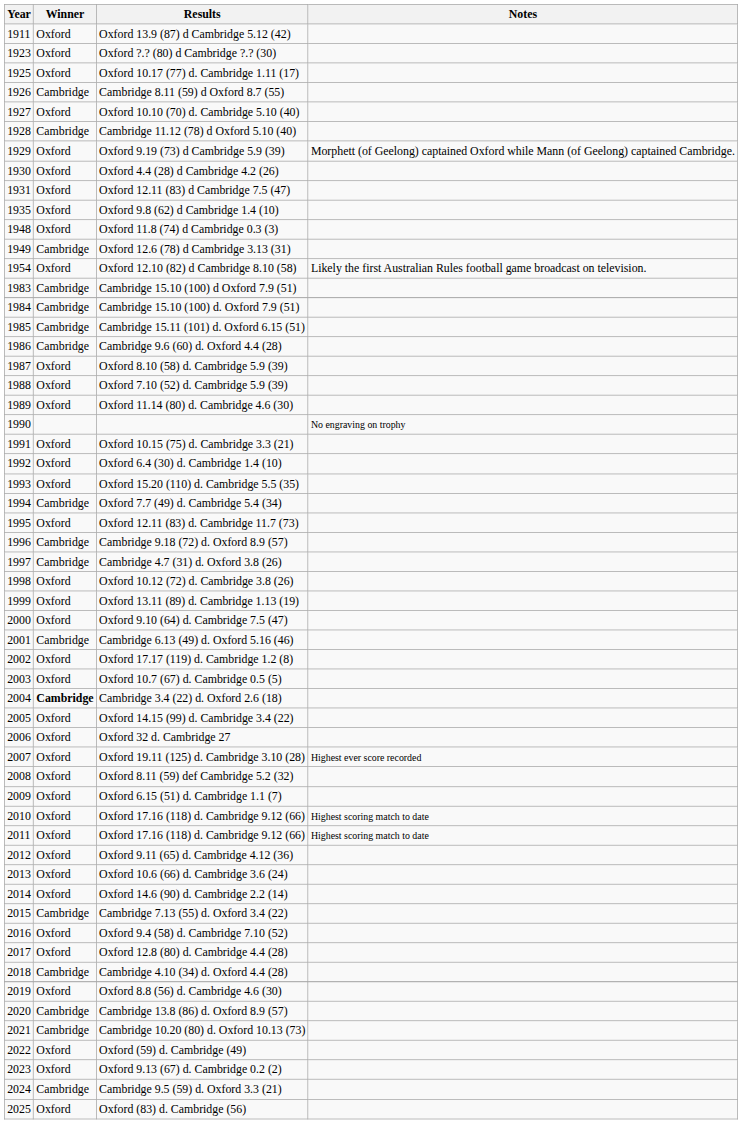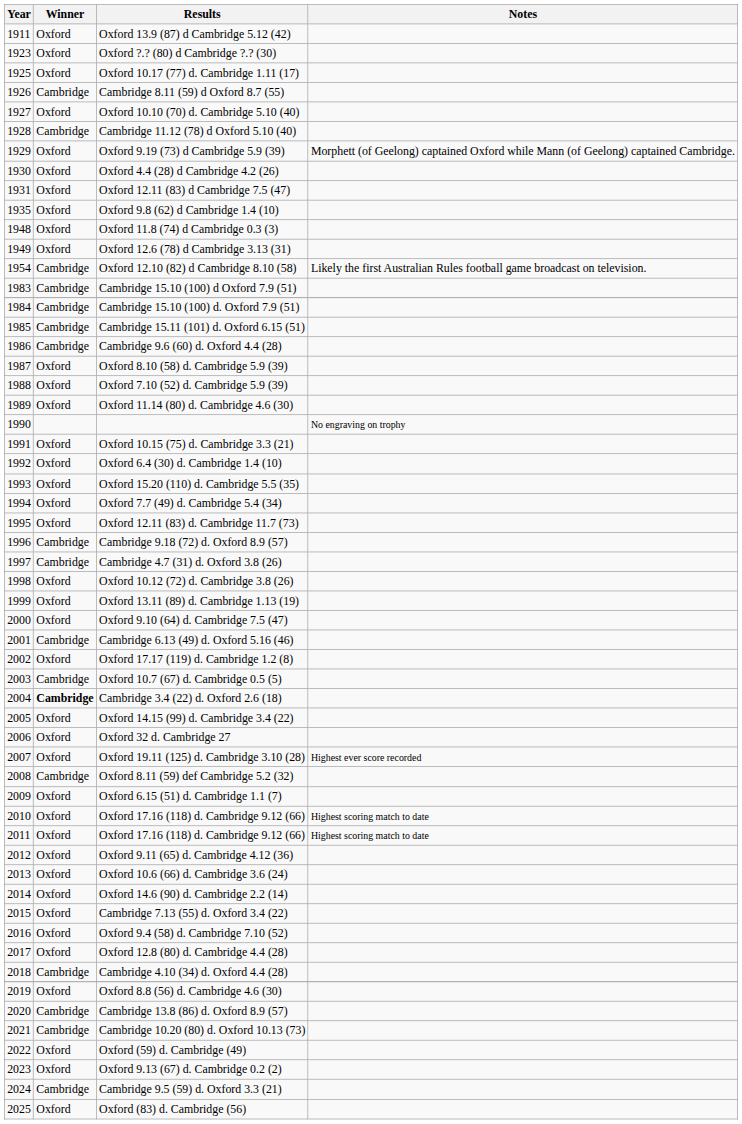 <table class="wikitable" style="font-size: 95%;">
 <tr>
 <th>Year</th>
 <th>Winner</th>
 <th>Results</th>
 <th>Notes</th>
 </tr>
 <tr>
 <td>1911</td>
 <td>Oxford</td>
 <td>Oxford 13.9 (87) d Cambridge 5.12 (42)</td>
 <td></td>
 </tr>
 <tr>
 <td>1923</td>
 <td>Oxford</td>
 <td>Oxford ?.? (80) d Cambridge ?.? (30)</td>
 <td></td>
 </tr>
 <tr>
 <td>1925</td>
 <td>Oxford</td>
 <td>Oxford 10.17 (77) d. Cambridge 1.11 (17)</td>
 <td></td>
 </tr>
 <tr>
 <td>1926</td>
 <td>Cambridge</td>
 <td>Cambridge 8.11 (59) d Oxford 8.7 (55)</td>
 <td></td>
 </tr>
 <tr>
 <td>1927</td>
 <td>Oxford</td>
 <td>Oxford 10.10 (70) d. Cambridge 5.10 (40)</td>
 <td></td>
 </tr>
 <tr>
 <td>1928</td>
 <td>Cambridge</td>
 <td>Cambridge 11.12 (78) d Oxford 5.10 (40)</td>
 <td></td>
 </tr>
 <tr>
 <td>1929</td>
 <td>Oxford</td>
 <td>Oxford 9.19 (73) d Cambridge 5.9 (39)</td>
 <td> Morphett (of Geelong) captained Oxford while Mann (of Geelong) captained Cambridge.</td>
 </tr>
 <tr>
 <td>1930</td>
 <td>Oxford</td>
 <td>Oxford 4.4 (28) d Cambridge 4.2 (26)</td>
 <td></td>
 </tr>
 <tr>
 <td>1931</td>
 <td>Oxford</td>
 <td>Oxford 12.11 (83) d Cambridge 7.5 (47)</td>
 <td></td>
 </tr>
 <tr>
 <td>1935</td>
 <td>Oxford</td>
 <td>Oxford 9.8 (62) d Cambridge 1.4 (10)</td>
 <td></td>
 </tr>
 <tr>
 <td>1948</td>
 <td>Oxford</td>
 <td>Oxford 11.8 (74) d Cambridge 0.3 (3)</td>
 <td></td>
 </tr>
 <tr>
 <td>1949</td>
-<td>Cambridge</td>
+<td>Oxford</td>
 <td>Oxford 12.6 (78) d Cambridge 3.13 (31)</td>
 <td></td>
 </tr>
 <tr>
 <td>1954</td>
-<td>Oxford</td>
+<td>Cambridge</td>
 <td>Oxford 12.10 (82) d Cambridge 8.10 (58)</td>
 <td> Likely the first Australian Rules football game broadcast on television.</td>
 </tr>
 <tr>
 <td>1983</td>
 <td>Cambridge</td>
 <td>Cambridge 15.10 (100) d Oxford 7.9 (51)</td>
 <td></td>
 </tr>
 <tr>
 </tr>
 <tr>
 <td>1984</td>
 <td>Cambridge</td>
 <td>Cambridge 15.10 (100) d. Oxford 7.9 (51)</td>
 <td></td>
 </tr>
 <tr>
 <td>1985</td>
 <td>Cambridge</td>
 <td>Cambridge 15.11 (101) d. Oxford 6.15 (51)</td>
 <td></td>
 </tr>
 <tr>
 <td>1986</td>
 <td>Cambridge</td>
 <td>Cambridge 9.6 (60) d. Oxford 4.4 (28)</td>
 <td></td>
 </tr>
 <tr>
 <td>1987</td>
 <td>Oxford</td>
 <td>Oxford 8.10 (58) d. Cambridge 5.9 (39)</td>
 <td></td>
 </tr>
 <tr>
 <td>1988</td>
 <td>Oxford</td>
 <td>Oxford 7.10 (52) d. Cambridge 5.9 (39)</td>
 <td></td>
 </tr>
 <tr>
 <td>1989</td>
 <td>Oxford</td>
 <td>Oxford 11.14 (80) d. Cambridge 4.6 (30)</td>
 <td></td>
 </tr>
 <tr>
 <td>1990</td>
 <td></td>
 <td></td>
 <td><small>No engraving on trophy</small></td>
 </tr>
 <tr>
 <td>1991</td>
 <td>Oxford</td>
 <td>Oxford 10.15 (75) d. Cambridge 3.3 (21)</td>
 <td></td>
 </tr>
 <tr>
 <td>1992</td>
 <td>Oxford</td>
 <td>Oxford 6.4 (30) d. Cambridge 1.4 (10)</td>
 <td></td>
 </tr>
 <tr>
 <td>1993</td>
 <td>Oxford</td>
 <td>Oxford 15.20 (110) d. Cambridge 5.5 (35)</td>
 <td></td>
 </tr>
 <tr>
 <td>1994</td>
-<td>Cambridge</td>
+<td>Oxford</td>
 <td>Oxford 7.7 (49) d. Cambridge 5.4 (34)</td>
 <td></td>
 </tr>
 <tr>
 <td>1995</td>
 <td>Oxford</td>
 <td>Oxford 12.11 (83) d. Cambridge 11.7 (73)</td>
 <td></td>
 </tr>
 <tr>
 <td>1996</td>
 <td>Cambridge</td>
 <td>Cambridge 9.18 (72) d. Oxford 8.9 (57)</td>
 <td></td>
 </tr>
 <tr>
 <td>1997</td>
 <td>Cambridge</td>
 <td>Cambridge 4.7 (31) d. Oxford 3.8 (26)</td>
 <td></td>
 </tr>
 <tr>
 <td>1998</td>
 <td>Oxford</td>
 <td>Oxford 10.12 (72) d. Cambridge 3.8 (26)</td>
 <td></td>
 </tr>
 <tr>
 <td>1999</td>
 <td>Oxford</td>
 <td>Oxford 13.11 (89) d. Cambridge 1.13 (19)</td>
 <td></td>
 </tr>
 <tr>
 <td>2000</td>
 <td>Oxford</td>
 <td>Oxford 9.10 (64) d. Cambridge 7.5 (47)</td>
 <td></td>
 </tr>
 <tr>
 <td>2001</td>
 <td>Cambridge</td>
 <td>Cambridge 6.13 (49) d. Oxford 5.16 (46)</td>
 <td></td>
 </tr>
 <tr>
 <td>2002</td>
 <td>Oxford</td>
 <td>Oxford 17.17 (119) d. Cambridge 1.2 (8)</td>
 <td></td>
 </tr>
 <tr>
 <td>2003</td>
-<td>Oxford</td>
+<td>Cambridge</td>
 <td>Oxford 10.7 (67) d. Cambridge 0.5 (5)</td>
 <td></td>
 </tr>
 <tr>
 <td>2004</td>
 <td><strong>Cambridge</strong></td>
 <td>Cambridge 3.4 (22) d. Oxford 2.6 (18)</td>
 <td></td>
 </tr>
 <tr>
 <td>2005</td>
 <td>Oxford</td>
 <td>Oxford 14.15 (99) d. Cambridge 3.4 (22)</td>
 <td></td>
 </tr>
 <tr>
 <td>2006</td>
 <td>Oxford</td>
 <td>Oxford 32 d. Cambridge 27</td>
 <td></td>
 </tr>
 <tr>
 <td>2007</td>
 <td>Oxford</td>
 <td>Oxford 19.11 (125) d. Cambridge 3.10 (28)</td>
 <td><small>Highest ever score recorded</small></td>
 </tr>
 <tr>
 <td>2008</td>
-<td>Oxford</td>
+<td>Cambridge</td>
 <td>Oxford 8.11 (59) def Cambridge 5.2 (32)</td>
 <td></td>
 </tr>
 <tr>
 <td>2009</td>
 <td>Oxford</td>
 <td>Oxford 6.15 (51) d. Cambridge 1.1 (7)</td>
 <td></td>
 </tr>
 <tr>
 <td>2010</td>
 <td>Oxford</td>
 <td>Oxford 17.16 (118) d. Cambridge 9.12 (66)</td>
 <td><small>Highest scoring match to date</small></td>
 </tr>
 <tr>
 <td>2011</td>
 <td>Oxford</td>
 <td>Oxford 17.16 (118) d. Cambridge 9.12 (66)</td>
 <td><small>Highest scoring match to date</small></td>
 </tr>
 <tr>
 <td>2012</td>
 <td>Oxford</td>
 <td>Oxford 9.11 (65) d. Cambridge 4.12 (36)</td>
 <td></td>
 </tr>
 <tr>
 <td>2013</td>
 <td>Oxford</td>
 <td>Oxford 10.6 (66) d. Cambridge 3.6 (24)</td>
 <td></td>
 </tr>
 <tr>
 <td>2014</td>
 <td>Oxford</td>
 <td>Oxford 14.6 (90) d. Cambridge 2.2 (14)</td>
 <td></td>
 </tr>
 <tr>
 <td>2015</td>
-<td>Cambridge</td>
+<td>Oxford</td>
 <td>Cambridge 7.13 (55) d. Oxford 3.4 (22)</td>
 <td></td>
 </tr>
 <tr>
 <td>2016</td>
 <td>Oxford</td>
 <td>Oxford 9.4 (58) d. Cambridge 7.10 (52)</td>
 <td></td>
 </tr>
 <tr>
 <td>2017</td>
 <td>Oxford</td>
 <td>Oxford 12.8 (80) d. Cambridge 4.4 (28)</td>
 <td></td>
 </tr>
 <tr>
 <td>2018</td>
 <td>Cambridge</td>
 <td>Cambridge 4.10 (34) d. Oxford 4.4 (28)</td>
 <td></td>
 </tr>
 <tr>
 </tr>
 <tr>
 <td>2019</td>
 <td>Oxford</td>
 <td>Oxford 8.8 (56) d. Cambridge 4.6 (30)</td>
 <td></td>
 </tr>
 <tr>
 <td>2020</td>
 <td>Cambridge</td>
 <td>Cambridge 13.8 (86) d. Oxford 8.9 (57)</td>
 <td></td>
 </tr>
 <tr>
 <td>2021</td>
 <td>Cambridge</td>
 <td>Cambridge 10.20 (80) d. Oxford 10.13 (73)</td>
 </tr>
 <tr>
 <td>2022</td>
 <td>Oxford</td>
 <td>Oxford (59) d. Cambridge (49)</td>
 <td></td>
 </tr>
 <tr>
 <td>2023</td>
 <td>Oxford</td>
 <td>Oxford 9.13 (67) d. Cambridge 0.2 (2)</td>
 <td></td>
 </tr>
 <tr>
 <td>2024</td>
 <td>Cambridge</td>
 <td>Cambridge 9.5 (59) d. Oxford 3.3 (21)</td>
 <td></td>
 </tr>
 <tr>
 <td>2025</td>
 <td>Oxford</td>
 <td>Oxford (83) d. Cambridge (56)</td>
 <td></td>
 </tr>
 </table>
